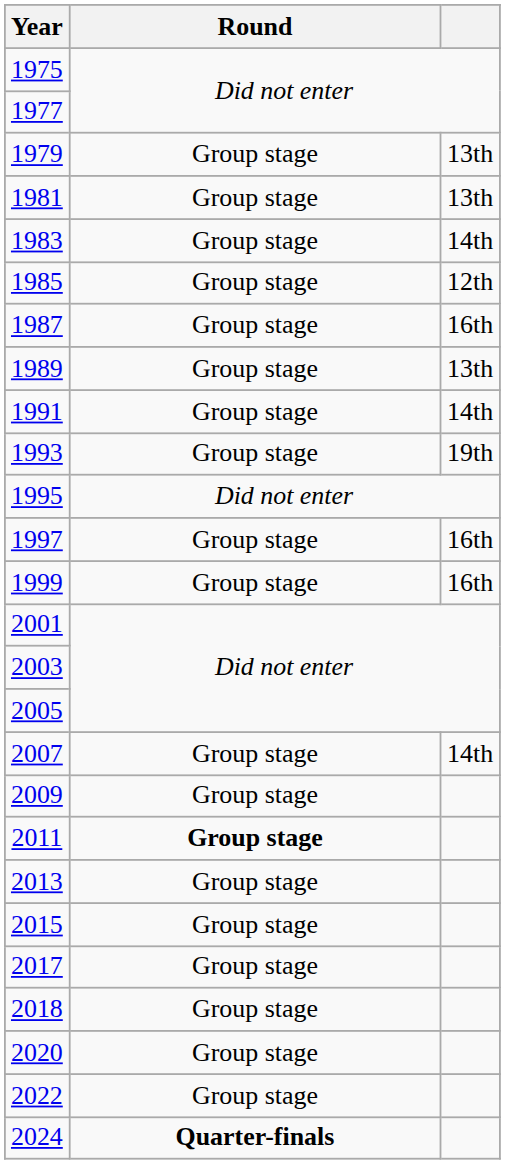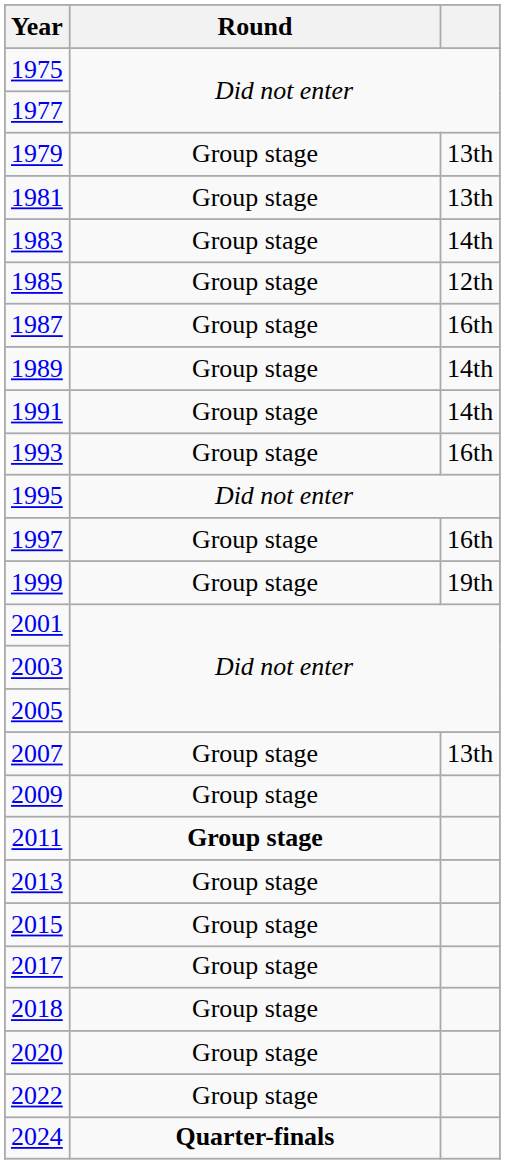 <table class="wikitable" style="text-align: center; font-size:90%">
 <tr>
 <th>Year</th>
 <th style="width:200px">Round</th>
 <th></th>
 </tr>
 <tr>
 <td><a href='#'>1975</a></td>
 <td colspan="2" rowspan="2"><em>Did not enter</em></td>
 </tr>
 <tr>
 <td><a href='#'>1977</a></td>
 </tr>
 <tr>
 <td><a href='#'>1979</a></td>
 <td>Group stage</td>
 <td>13th</td>
 </tr>
 <tr>
 <td><a href='#'>1981</a></td>
 <td>Group stage</td>
 <td>13th</td>
 </tr>
 <tr>
 <td><a href='#'>1983</a></td>
 <td>Group stage</td>
 <td>14th</td>
 </tr>
 <tr>
 <td><a href='#'>1985</a></td>
 <td>Group stage</td>
 <td>12th</td>
 </tr>
 <tr>
 <td><a href='#'>1987</a></td>
 <td>Group stage</td>
 <td>16th</td>
 </tr>
 <tr>
 <td><a href='#'>1989</a></td>
 <td>Group stage</td>
-<td>13th</td>
+<td>14th</td>
 </tr>
 <tr>
 <td><a href='#'>1991</a></td>
 <td>Group stage</td>
 <td>14th</td>
 </tr>
 <tr>
 <td><a href='#'>1993</a></td>
 <td>Group stage</td>
-<td>19th</td>
+<td>16th</td>
 </tr>
 <tr>
 <td><a href='#'>1995</a></td>
 <td colspan="2"><em>Did not enter</em></td>
 </tr>
 <tr>
 <td><a href='#'>1997</a></td>
 <td>Group stage</td>
 <td>16th</td>
 </tr>
 <tr>
 <td><a href='#'>1999</a></td>
 <td>Group stage</td>
-<td>16th</td>
+<td>19th</td>
 </tr>
 <tr>
 <td><a href='#'>2001</a></td>
 <td colspan="2" rowspan="3"><em>Did not enter</em></td>
 </tr>
 <tr>
 <td><a href='#'>2003</a></td>
 </tr>
 <tr>
 <td><a href='#'>2005</a></td>
 </tr>
 <tr>
 <td><a href='#'>2007</a></td>
 <td>Group stage</td>
-<td>14th</td>
+<td>13th</td>
 </tr>
 <tr>
 <td><a href='#'>2009</a></td>
 <td>Group stage</td>
 <td></td>
 </tr>
 <tr>
 <td><a href='#'>2011</a></td>
 <td><strong>Group stage</strong></td>
 <td></td>
 </tr>
 <tr>
 <td><a href='#'>2013</a></td>
 <td>Group stage</td>
 <td></td>
 </tr>
 <tr>
 <td><a href='#'>2015</a></td>
 <td>Group stage</td>
 <td></td>
 </tr>
 <tr>
 <td><a href='#'>2017</a></td>
 <td>Group stage</td>
 <td></td>
 </tr>
 <tr>
 <td><a href='#'>2018</a></td>
 <td>Group stage</td>
 <td></td>
 </tr>
 <tr>
 <td><a href='#'>2020</a></td>
 <td>Group stage</td>
 <td></td>
 </tr>
 <tr>
 <td><a href='#'>2022</a></td>
 <td>Group stage</td>
 <td></td>
 </tr>
 <tr>
 <td><a href='#'>2024</a></td>
 <td><strong>Quarter-finals</strong></td>
 <td></td>
 </tr>
 </table>
